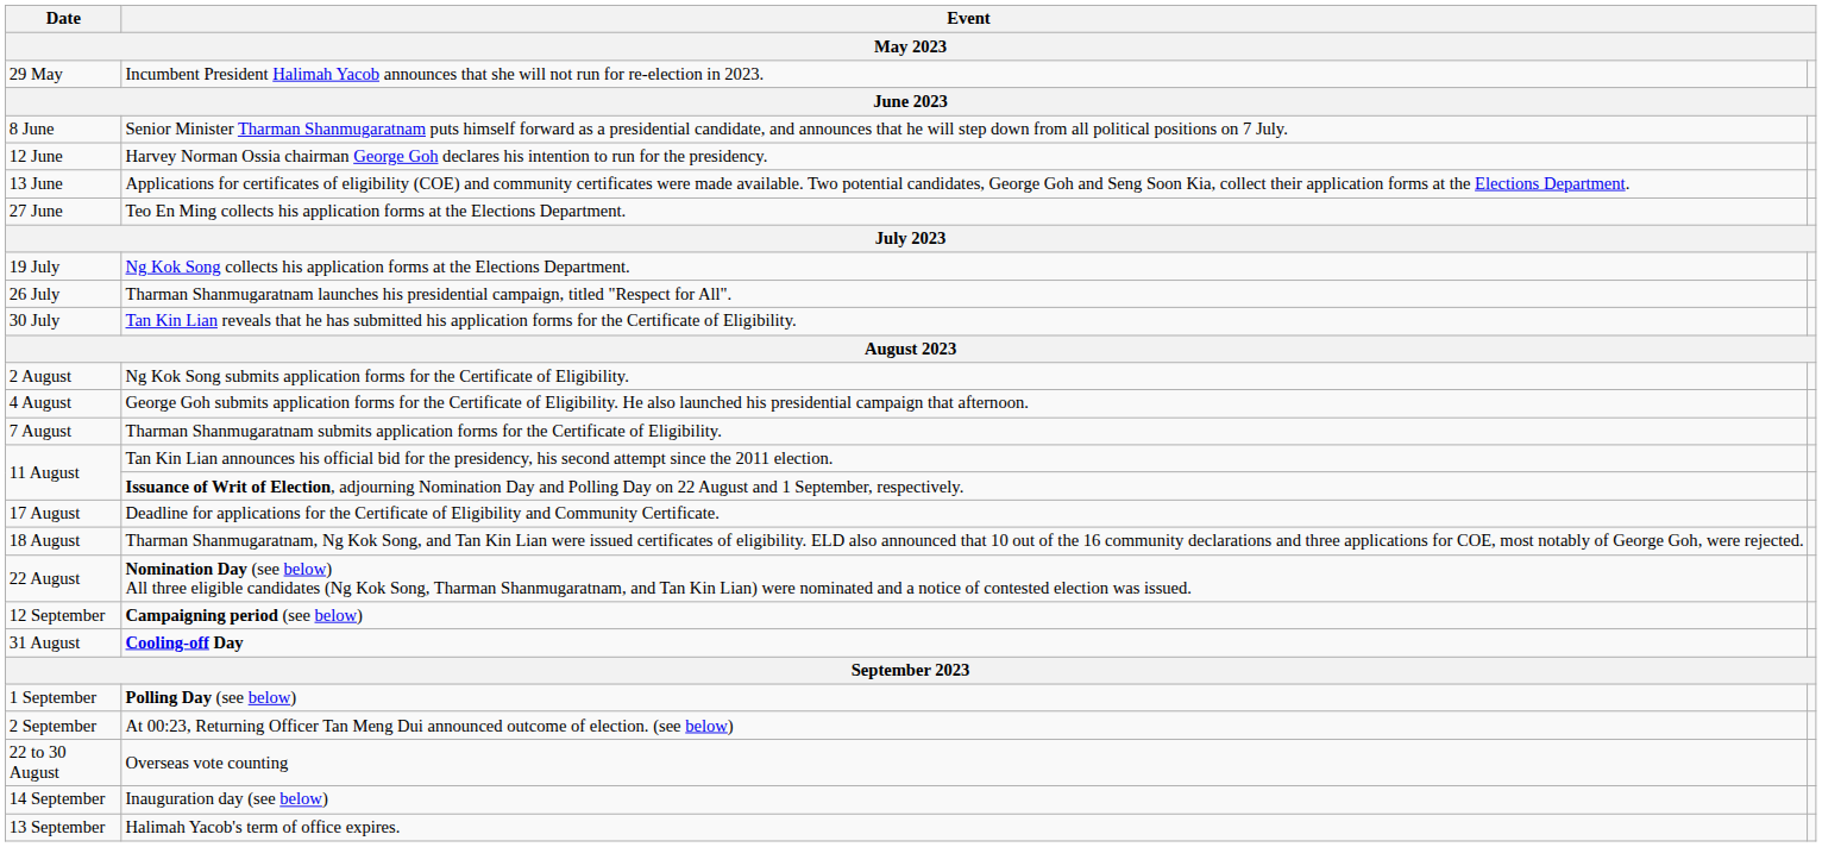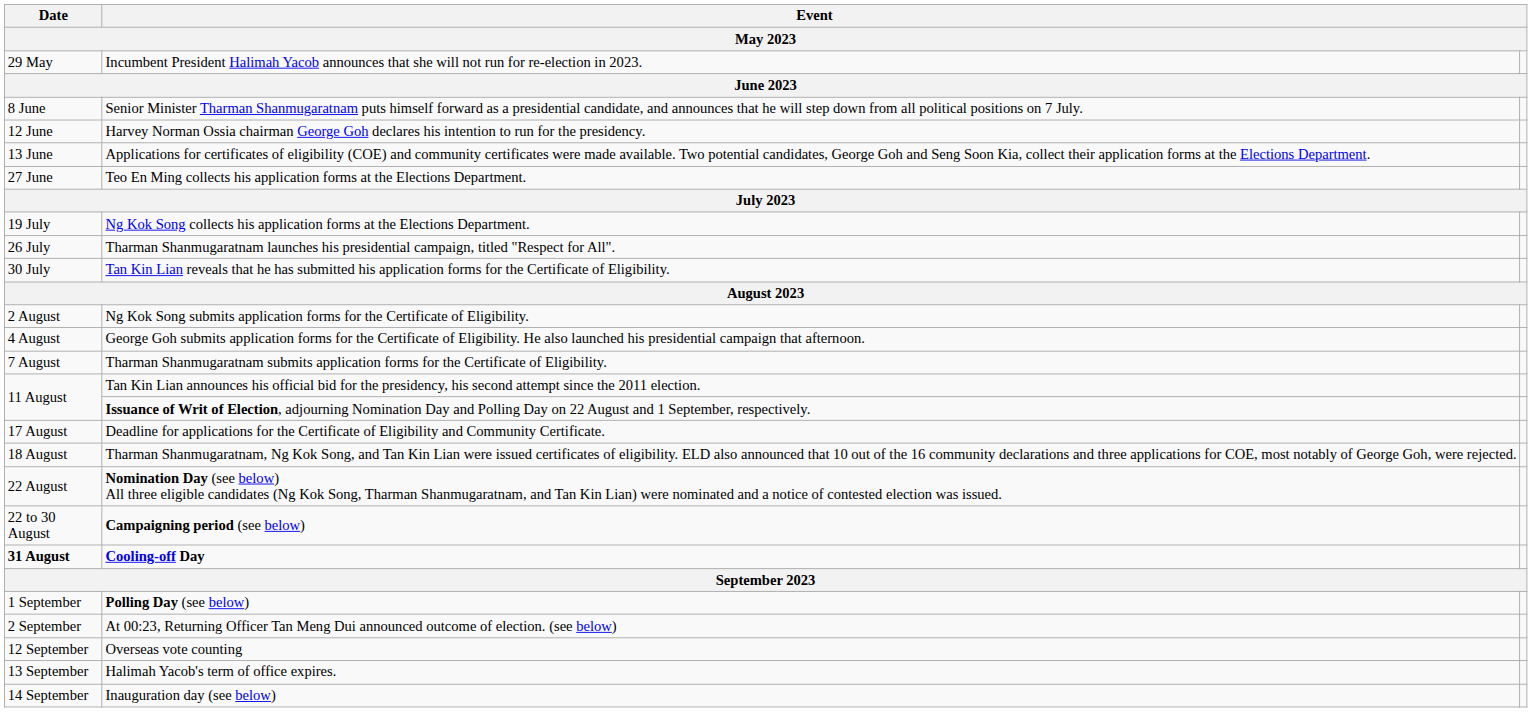 <table class="wikitable">
 <tr>
 <th style="width:100px;">Date</th>
 <th colspan=2>Event</th>
 </tr>
 <tr>
 <th colspan=3>May 2023</th>
 </tr>
 <tr>
 <td>29 May</td>
 <td>Incumbent President <a href='#'>Halimah Yacob</a> announces that she will not run for re-election in 2023.</td>
 <td></td>
 </tr>
 <tr>
 <th colspan=3>June 2023</th>
 </tr>
 <tr>
 <td>8 June</td>
 <td>Senior Minister <a href='#'>Tharman Shanmugaratnam</a> puts himself forward as a presidential candidate, and announces that he will step down from all political positions on 7 July.</td>
 <td></td>
 </tr>
 <tr>
 <td>12 June</td>
 <td>Harvey Norman Ossia chairman <a href='#'>George Goh</a> declares his intention to run for the presidency.</td>
 <td></td>
 </tr>
 <tr>
 <td>13 June</td>
 <td>Applications for certificates of eligibility (COE) and community certificates were made available. Two potential candidates, George Goh and Seng Soon Kia, collect their application forms at the <a href='#'>Elections Department</a>.</td>
 <td></td>
 </tr>
 <tr>
 <td>27 June</td>
 <td>Teo En Ming collects his application forms at the Elections Department.</td>
 <td></td>
 </tr>
 <tr>
 <th colspan=3>July 2023</th>
 </tr>
 <tr>
 <td>19 July</td>
 <td><a href='#'>Ng Kok Song</a> collects his application forms at the Elections Department.</td>
 <td></td>
 </tr>
 <tr>
 <td>26 July</td>
 <td>Tharman Shanmugaratnam launches his presidential campaign, titled "Respect for All".</td>
 <td></td>
 </tr>
 <tr>
 <td>30 July</td>
 <td><a href='#'>Tan Kin Lian</a> reveals that he has submitted his application forms for the Certificate of Eligibility.</td>
 <td></td>
 </tr>
 <tr>
 <th colspan=3>August 2023</th>
 </tr>
 <tr>
 <td>2 August</td>
 <td>Ng Kok Song submits application forms for the Certificate of Eligibility.</td>
 <td></td>
 </tr>
 <tr>
 <td>4 August</td>
 <td>George Goh submits application forms for the Certificate of Eligibility. He also launched his presidential campaign that afternoon.</td>
 <td></td>
 </tr>
 <tr>
 <td>7 August</td>
 <td>Tharman Shanmugaratnam submits application forms for the Certificate of Eligibility.</td>
 <td></td>
 </tr>
 <tr>
 <td rowspan=2>11 August</td>
 <td>Tan Kin Lian announces his official bid for the presidency, his second attempt since the 2011 election.</td>
 <td></td>
 </tr>
 <tr>
 <td><strong>Issuance of Writ of Election</strong>, adjourning Nomination Day and Polling Day on 22 August and 1 September, respectively.</td>
 <td></td>
 </tr>
 <tr>
 <td>17 August</td>
 <td>Deadline for applications for the Certificate of Eligibility and Community Certificate.</td>
 <td></td>
 </tr>
 <tr>
 <td>18 August</td>
 <td>Tharman Shanmugaratnam, Ng Kok Song, and Tan Kin Lian were issued certificates of eligibility. ELD also announced that 10 out of the 16 community declarations and three applications for COE, most notably of George Goh, were rejected.</td>
 <td></td>
 </tr>
 <tr>
 <td>22 August</td>
 <td><strong>Nomination Day</strong> (see <a href='#'>below</a>)<br>All three eligible candidates (Ng Kok Song, Tharman Shanmugaratnam, and Tan Kin Lian) were nominated and a notice of contested election was issued.</td>
 <td></td>
 </tr>
 <tr>
-<td>12 September</td>
+<td>22 to 30 August</td>
 <td><strong>Campaigning period</strong> (see <a href='#'>below</a>)</td>
 <td></td>
 </tr>
 <tr>
-<td>31 August</td>
+<td><strong>31 August</strong></td>
 <td><strong><a href='#'>Cooling-off</a> Day</strong></td>
 <td></td>
 </tr>
 <tr>
 <th colspan=3>September 2023</th>
 </tr>
 <tr>
 <td>1 September</td>
 <td><strong>Polling Day</strong> (see <a href='#'>below</a>)</td>
 <td></td>
 </tr>
 <tr>
 <td>2 September</td>
 <td>At 00:23, Returning Officer Tan Meng Dui announced outcome of election. (see <a href='#'>below</a>)</td>
 <td></td>
 </tr>
 <tr>
-<td>22 to 30 August</td>
+<td>12 September</td>
 <td>Overseas vote counting</td>
+<td></td>
+</tr>
+<tr>
+<td>13 September</td>
+<td>Halimah Yacob's term of office expires.</td>
 <td></td>
 </tr>
 <tr>
 <td>14 September</td>
 <td>Inauguration day (see <a href='#'>below</a>)</td>
 <td></td>
 </tr>
-<tr>
-<td>13 September</td>
-<td>Halimah Yacob's term of office expires.</td>
-<td></td>
-</tr>
 </table>
